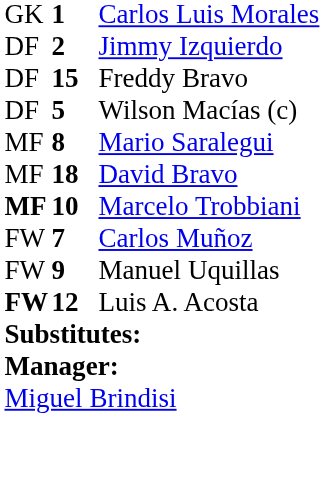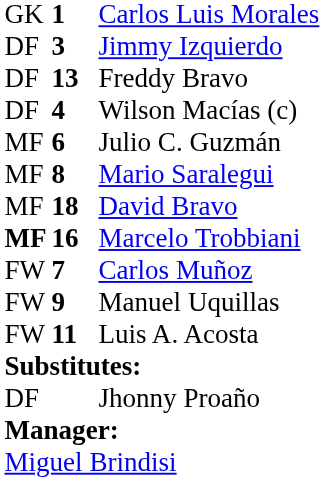 <table style="font-size:90%; margin:0.2em auto;" cellspacing="0" cellpadding="0">
 <tr>
 <th width="25"></th>
 <th width="25"></th>
 </tr>
 <tr>
 <td>GK</td>
 <td><strong>1</strong></td>
 <td> <a href='#'>Carlos Luis Morales</a></td>
 </tr>
 <tr>
 <td>DF</td>
-<td><strong>2</strong></td>
+<td><strong>3</strong></td>
 <td> <a href='#'>Jimmy Izquierdo</a></td>
 </tr>
 <tr>
 <td>DF</td>
-<td><strong>15</strong></td>
+<td><strong>13</strong></td>
 <td> Freddy Bravo</td>
 </tr>
 <tr>
 <td>DF</td>
-<td><strong>5</strong></td>
+<td><strong>4</strong></td>
 <td> Wilson Macías (c)</td>
+</tr>
+<tr>
+<td>MF</td>
+<td><strong>6</strong></td>
+<td> Julio C. Guzmán</td>
+<td></td>
+<td></td>
 </tr>
 <tr>
 <td>MF</td>
 <td><strong>8</strong></td>
 <td> <a href='#'>Mario Saralegui</a></td>
 </tr>
 <tr>
 <td>MF</td>
 <td><strong>18</strong></td>
 <td>  <a href='#'>David Bravo</a></td>
 </tr>
 <tr>
 <td><strong>MF</strong></td>
-<td><strong>10</strong></td>
+<td><strong>16</strong></td>
 <td> <a href='#'>Marcelo Trobbiani</a></td>
 </tr>
 <tr>
 <td>FW</td>
 <td><strong>7</strong></td>
 <td> <a href='#'>Carlos Muñoz</a></td>
 </tr>
 <tr>
 <td>FW</td>
 <td><strong>9</strong></td>
 <td> Manuel Uquillas</td>
 </tr>
 <tr>
-<td><strong>FW</strong></td>
-<td><strong>12</strong></td>
+<td>FW</td>
+<td><strong>11</strong></td>
 <td> Luis A. Acosta</td>
 </tr>
 <tr>
 <td colspan=3><strong>Substitutes:</strong></td>
+</tr>
+<tr>
+<td>DF</td>
+<td></td>
+<td> Jhonny Proaño</td>
+<td></td>
+<td></td>
 </tr>
 <tr>
 <td colspan=3><strong>Manager:</strong></td>
 </tr>
 <tr>
 <td colspan=4> <a href='#'>Miguel Brindisi</a></td>
 </tr>
 </table>
